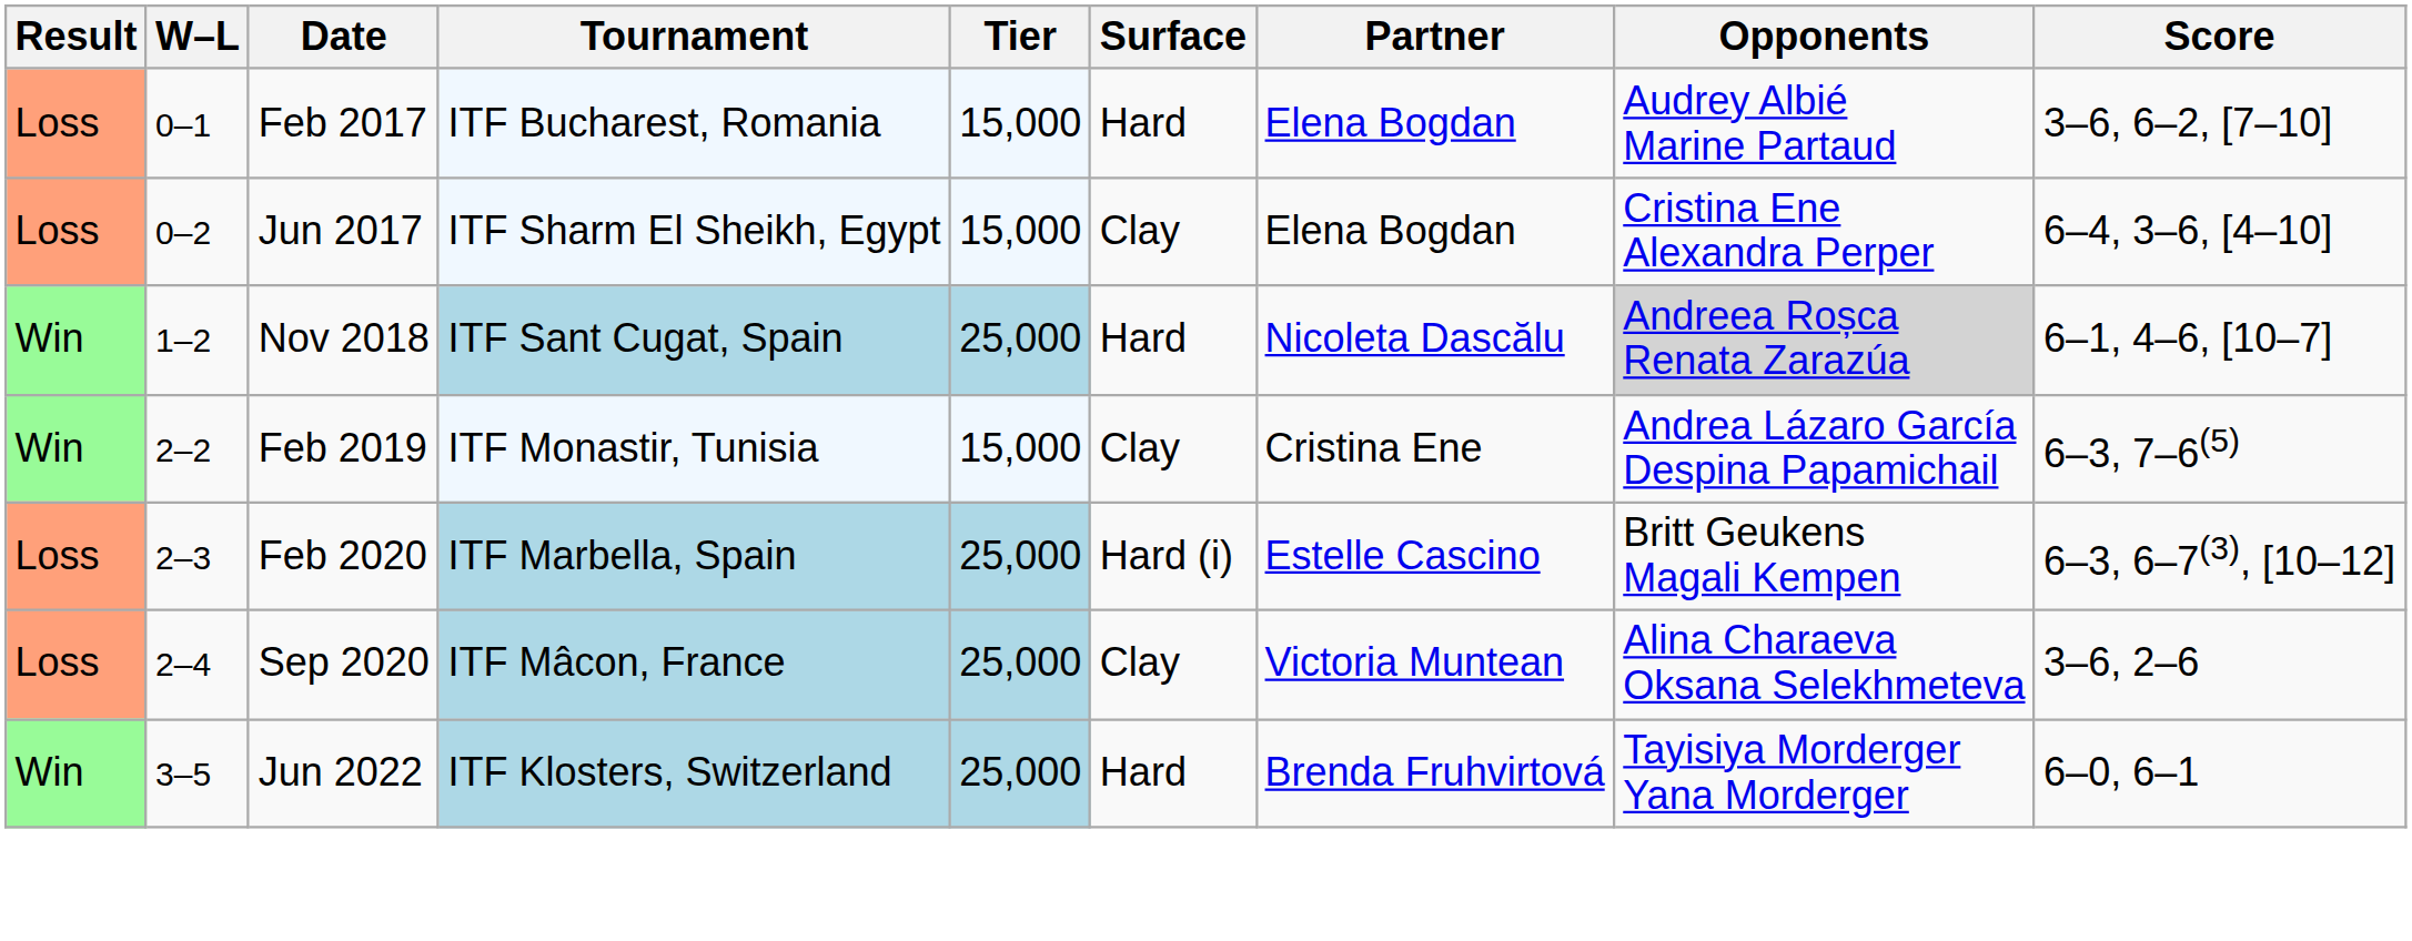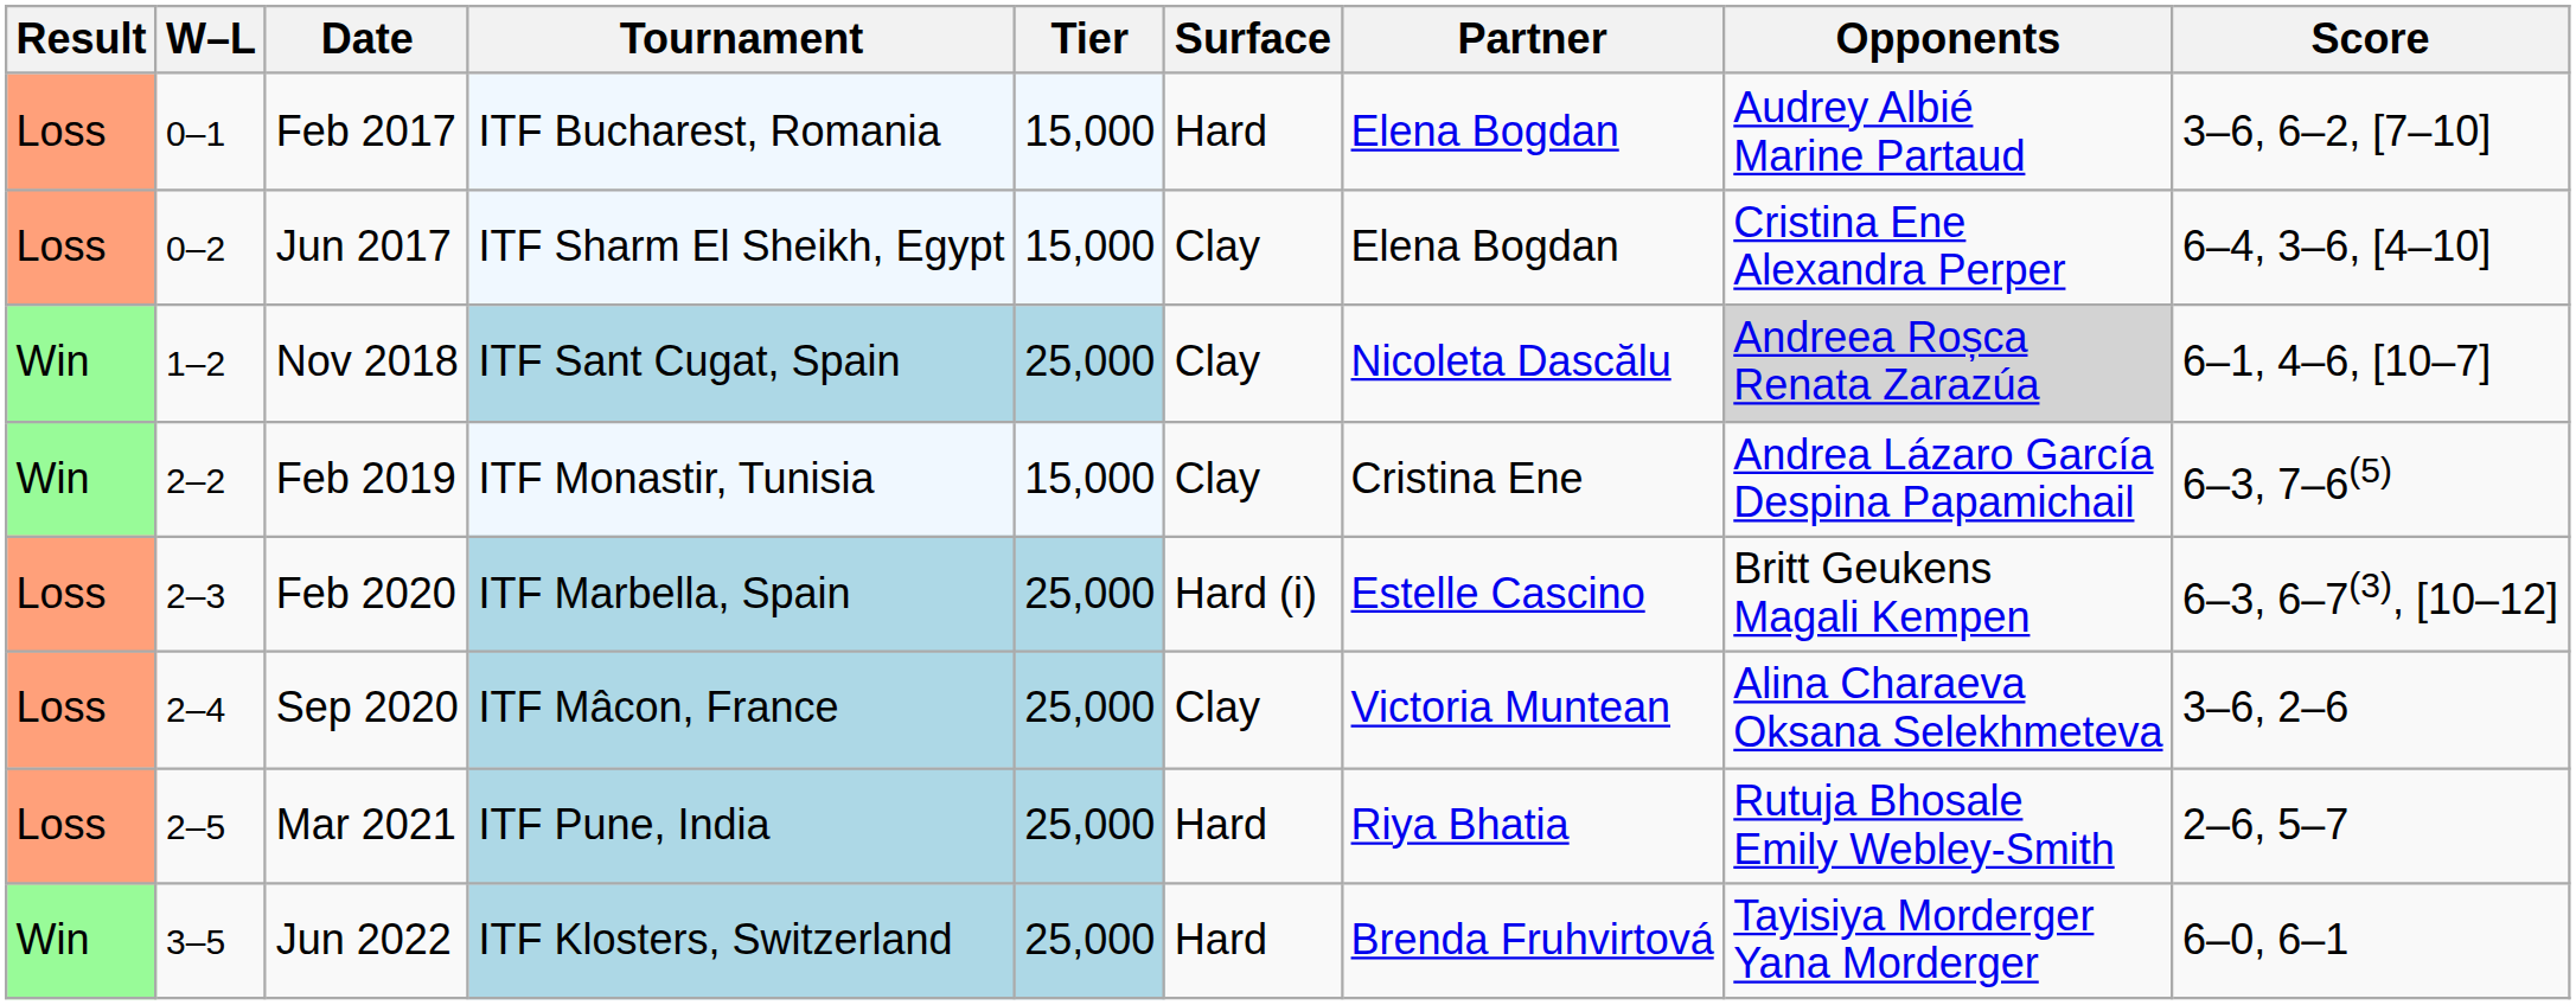 <table class="sortable wikitable">
 <tr>
 <th>Result</th>
 <th class="unsortable">W–L</th>
 <th>Date</th>
 <th>Tournament</th>
 <th>Tier</th>
 <th>Surface</th>
 <th>Partner</th>
 <th>Opponents</th>
 <th class="unsortable">Score</th>
 </tr>
 <tr>
 <td style="background:#ffa07a;">Loss</td>
 <td><small>0–1</small></td>
 <td>Feb 2017</td>
 <td style="background:#f0f8ff;">ITF Bucharest, Romania</td>
 <td style="background:#f0f8ff;">15,000</td>
 <td>Hard</td>
 <td> <a href='#'>Elena Bogdan</a></td>
 <td> <a href='#'>Audrey Albié</a> <br>  <a href='#'>Marine Partaud</a></td>
 <td>3–6, 6–2, [7–10]</td>
 </tr>
 <tr>
 <td style="background:#ffa07a;">Loss</td>
 <td><small>0–2</small></td>
 <td>Jun 2017</td>
 <td style="background:#f0f8ff;">ITF Sharm El Sheikh, Egypt</td>
 <td style="background:#f0f8ff;">15,000</td>
 <td>Clay</td>
 <td> Elena Bogdan</td>
 <td> <a href='#'>Cristina Ene</a> <br>  <a href='#'>Alexandra Perper</a></td>
 <td>6–4, 3–6, [4–10]</td>
 </tr>
 <tr>
 <td style="background:#98fb98;">Win</td>
 <td><small>1–2</small></td>
 <td>Nov 2018</td>
 <td style="background:lightblue;">ITF Sant Cugat, Spain</td>
 <td style="background:lightblue;">25,000</td>
-<td>Hard</td>
+<td>Clay</td>
 <td> <a href='#'>Nicoleta Dascălu</a></td>
 <td style="background: lightgrey;"> <a href='#'>Andreea Roșca</a> <br>  <a href='#'>Renata Zarazúa</a></td>
 <td>6–1, 4–6, [10–7]</td>
 </tr>
 <tr>
 <td style="background:#98fb98;">Win</td>
 <td><small>2–2</small></td>
 <td>Feb 2019</td>
 <td style="background:#f0f8ff;">ITF Monastir, Tunisia</td>
 <td style="background:#f0f8ff;">15,000</td>
 <td>Clay</td>
 <td> Cristina Ene</td>
 <td> <a href='#'>Andrea Lázaro García</a> <br>  <a href='#'>Despina Papamichail</a></td>
 <td>6–3, 7–6<sup>(5)</sup></td>
 </tr>
 <tr>
 <td style="background:#ffa07a;">Loss</td>
 <td><small>2–3</small></td>
 <td>Feb 2020</td>
 <td style="background:lightblue;">ITF Marbella, Spain</td>
 <td style="background:lightblue;">25,000</td>
 <td>Hard (i)</td>
 <td> <a href='#'>Estelle Cascino</a></td>
 <td> Britt Geukens <br>  <a href='#'>Magali Kempen</a></td>
 <td>6–3, 6–7<sup>(3)</sup>, [10–12]</td>
 </tr>
 <tr>
 <td style="background:#ffa07a;">Loss</td>
 <td><small>2–4</small></td>
 <td>Sep 2020</td>
 <td style="background:lightblue;">ITF Mâcon, France</td>
 <td style="background:lightblue;">25,000</td>
 <td>Clay</td>
 <td> <a href='#'>Victoria Muntean</a></td>
 <td> <a href='#'>Alina Charaeva</a> <br>  <a href='#'>Oksana Selekhmeteva</a></td>
 <td>3–6, 2–6</td>
 </tr>
 <tr>
+<td style="background:#ffa07a;">Loss</td>
+<td><small>2–5</small></td>
+<td>Mar 2021</td>
+<td style="background:lightblue;">ITF Pune, India</td>
+<td style="background:lightblue;">25,000</td>
+<td>Hard</td>
+<td> <a href='#'>Riya Bhatia</a></td>
+<td> <a href='#'>Rutuja Bhosale</a> <br>  <a href='#'>Emily Webley-Smith</a></td>
+<td>2–6, 5–7</td>
+</tr>
+<tr>
 <td style="background:#98fb98;">Win</td>
 <td><small>3–5</small></td>
 <td>Jun 2022</td>
 <td style="background:lightblue;">ITF Klosters, Switzerland</td>
 <td style="background:lightblue;">25,000</td>
 <td>Hard</td>
 <td> <a href='#'>Brenda Fruhvirtová</a></td>
 <td> <a href='#'>Tayisiya Morderger</a> <br>  <a href='#'>Yana Morderger</a></td>
 <td>6–0, 6–1</td>
 </tr>
 </table>
